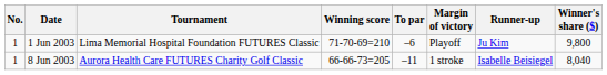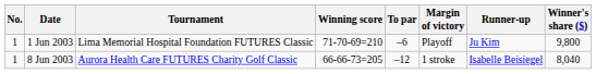 <table class="wikitable" style="font-size:95%;">
 <tr>
 <th>No.</th>
 <th>Date</th>
 <th>Tournament</th>
 <th>Winning score</th>
 <th>To par</th>
 <th>Margin<br>of victory</th>
 <th>Runner-up</th>
 <th>Winner's<br>share (<a href='#'>$</a>)</th>
 </tr>
 <tr>
 <td align=center>1</td>
 <td align=right>1 Jun 2003</td>
 <td>Lima Memorial Hospital Foundation FUTURES Classic</td>
 <td align=right>71-70-69=210</td>
 <td align=center>–6</td>
 <td>Playoff</td>
 <td> <a href='#'>Ju Kim</a></td>
 <td align=center>9,800</td>
 </tr>
 <tr>
 <td align=center>1</td>
 <td align=right>8 Jun 2003</td>
 <td><a href='#'>Aurora Health Care FUTURES Charity Golf Classic</a></td>
 <td align=right>66-66-73=205</td>
-<td align=center>–11</td>
+<td align=center>–12</td>
 <td>1 stroke</td>
 <td> <a href='#'>Isabelle Beisiegel</a></td>
 <td align=center>8,040</td>
 </tr>
 </table>
